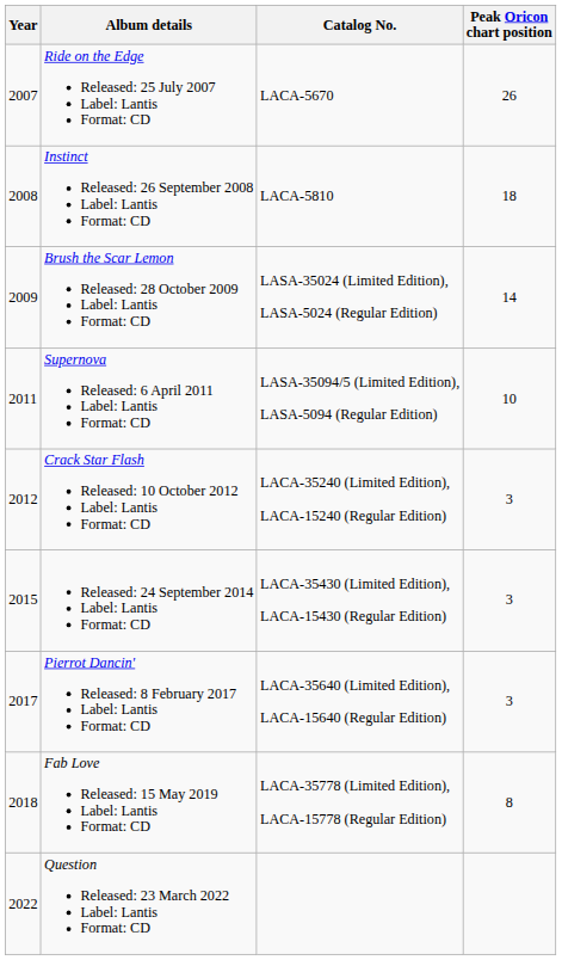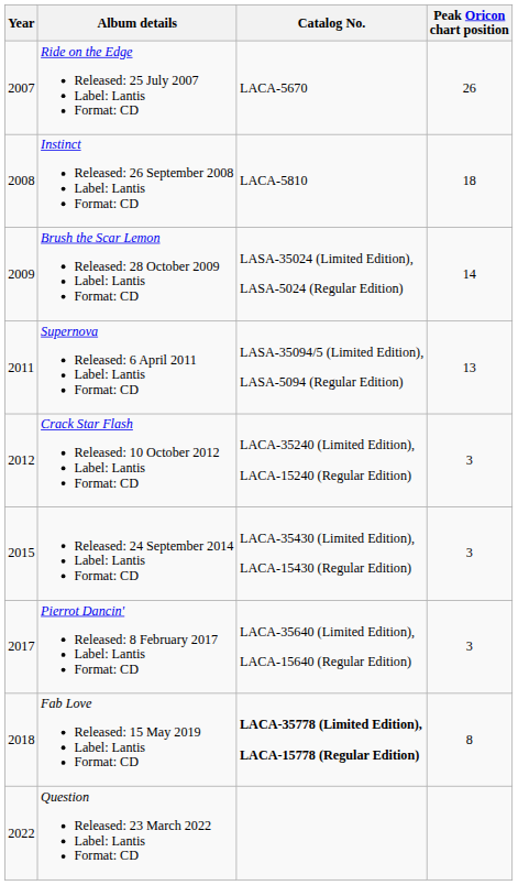 <table class="wikitable">
 <tr>
 <th>Year</th>
 <th>Album details</th>
 <th>Catalog No.</th>
 <th>Peak <a href='#'>Oricon</a><br> chart position</th>
 </tr>
 <tr>
 <td>2007</td>
 <td align="left"><em><a href='#'>Ride on the Edge</a></em><br><ul><li>Released: 25 July 2007</li><li>Label: Lantis</li><li>Format: CD</li></ul></td>
 <td>LACA-5670</td>
 <td align="center">26</td>
 </tr>
 <tr>
 <td>2008</td>
 <td align="left"><em><a href='#'>Instinct</a></em><br><ul><li>Released: 26 September 2008</li><li>Label: Lantis</li><li>Format: CD</li></ul></td>
 <td>LACA-5810</td>
 <td align="center">18</td>
 </tr>
 <tr>
 <td>2009</td>
 <td align="left"><em><a href='#'>Brush the Scar Lemon</a></em><br><ul><li>Released: 28 October 2009</li><li>Label: Lantis</li><li>Format: CD</li></ul></td>
 <td>LASA-35024 (Limited Edition),<br><br>LASA-5024 (Regular Edition)</td>
 <td align="center">14</td>
 </tr>
 <tr>
 <td>2011</td>
 <td align="left"><em><a href='#'>Supernova</a></em><br><ul><li>Released: 6 April 2011</li><li>Label: Lantis</li><li>Format: CD</li></ul></td>
 <td>LASA-35094/5 (Limited Edition),<br><br>LASA-5094 (Regular Edition)</td>
-<td align="center">10</td>
+<td align="center">13</td>
 </tr>
 <tr>
 <td>2012</td>
 <td align="left"><em><a href='#'>Crack Star Flash</a></em><br><ul><li>Released: 10 October 2012</li><li>Label: Lantis</li><li>Format: CD</li></ul></td>
 <td>LACA-35240 (Limited Edition),<br><br>LACA-15240 (Regular Edition)</td>
 <td align="center">3</td>
 </tr>
 <tr>
 <td>2015</td>
 <td align="left"><br><ul><li>Released: 24 September 2014</li><li>Label: Lantis</li><li>Format: CD</li></ul></td>
 <td>LACA-35430 (Limited Edition),<br><br>LACA-15430 (Regular Edition)</td>
 <td align="center">3</td>
 </tr>
 <tr>
 <td>2017</td>
 <td align="left"><em><a href='#'>Pierrot Dancin'</a></em><br><ul><li>Released: 8 February 2017</li><li>Label: Lantis</li><li>Format: CD</li></ul></td>
 <td>LACA-35640 (Limited Edition),<br><br>LACA-15640 (Regular Edition)</td>
 <td align="center">3</td>
 </tr>
 <tr>
 <td>2018</td>
 <td align="left"><em>Fab Love</em><br><ul><li>Released: 15 May 2019</li><li>Label: Lantis</li><li>Format: CD</li></ul></td>
-<td>LACA-35778 (Limited Edition),<br><br>LACA-15778 (Regular Edition)</td>
+<td><strong>LACA-35778 (Limited Edition),<br><br>LACA-15778 (Regular Edition)</strong></td>
 <td align="center">8<br></td>
 </tr>
 <tr>
 <td>2022</td>
 <td><em>Question</em><br><ul><li>Released: 23 March 2022</li><li>Label: Lantis</li><li>Format: CD</li></ul></td>
 <td></td>
 <td></td>
 </tr>
 </table>
